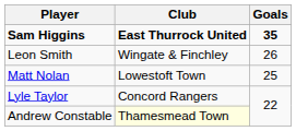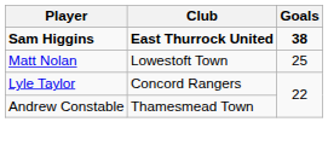 <table class="wikitable">
 <tr>
 <th>Player</th>
 <th>Club</th>
 <th>Goals</th>
 </tr>
 <tr>
 <td><strong>Sam Higgins</strong></td>
 <td><strong>East Thurrock United</strong></td>
-<td align="center"><strong>35</strong></td>
-</tr>
-<tr>
-<td>Leon Smith</td>
-<td>Wingate & Finchley</td>
-<td align="center">26</td>
+<td align="center"><strong>38</strong></td>
 </tr>
 <tr>
 <td><a href='#'>Matt Nolan</a></td>
 <td>Lowestoft Town</td>
 <td align="center">25</td>
 </tr>
 <tr>
 <td><a href='#'>Lyle Taylor</a></td>
 <td>Concord Rangers</td>
 <td rowspan="2" align="center">22</td>
 </tr>
 <tr>
 <td>Andrew Constable</td>
-<td style="background: lightyellow;">Thamesmead Town</td>
+<td>Thamesmead Town</td>
 </tr>
 </table>
